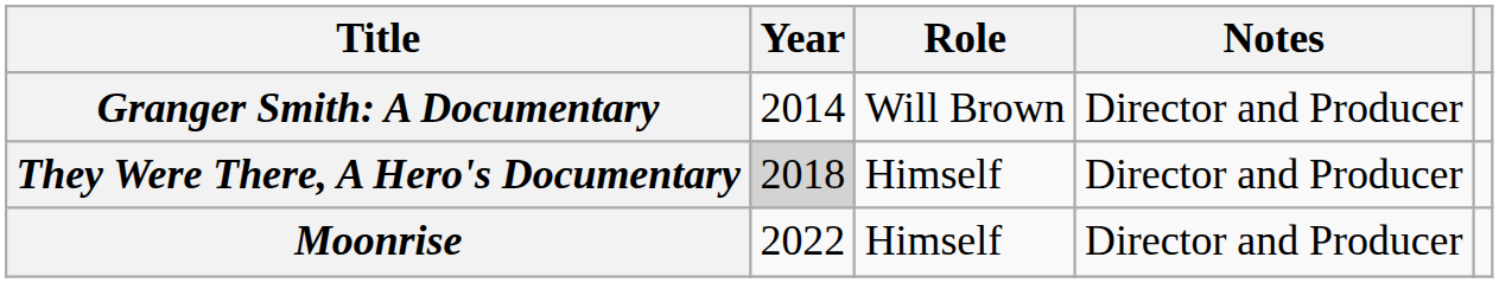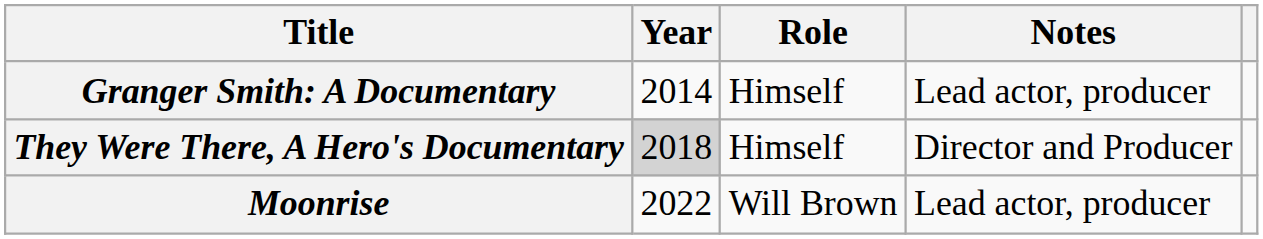 <table class="wikitable plainrowheaders sortable" style="margin-right: 0;">
 <tr>
 <th scope="col">Title</th>
 <th scope="col">Year</th>
 <th scope="col">Role</th>
 <th class="unsortable" scope="col">Notes</th>
 <th class="unsortable" scope="col"></th>
 </tr>
 <tr>
 <th scope="row"><em>Granger Smith: A Documentary</em></th>
 <td>2014</td>
-<td>Will Brown</td>
-<td>Director and Producer</td>
+<td>Himself</td>
+<td>Lead actor, producer</td>
 <td></td>
 </tr>
 <tr>
 <th scope="row"><em>They Were There, A Hero's Documentary</em></th>
 <td style="background: lightgrey;">2018</td>
 <td>Himself</td>
 <td>Director and Producer</td>
 <td align="center"></td>
 </tr>
 <tr>
 <th scope="row"><em>Moonrise</em></th>
 <td>2022</td>
-<td>Himself</td>
-<td>Director and Producer</td>
+<td>Will Brown</td>
+<td>Lead actor, producer</td>
 <td></td>
 </tr>
 </table>
